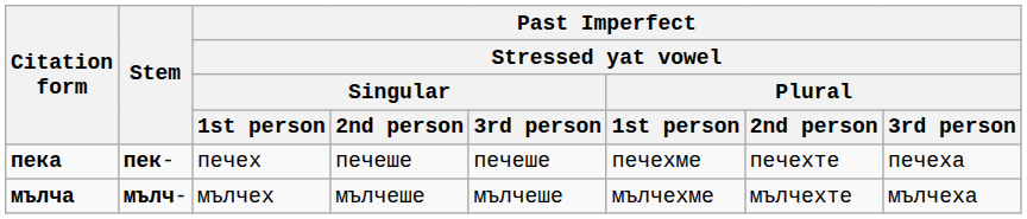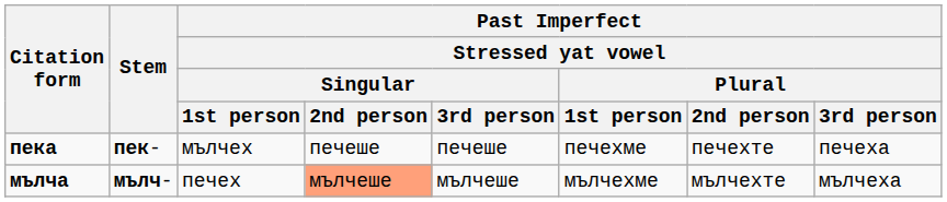 <table class="wikitable">
 <tr>
 <th rowspan="4">Citation<br>form</th>
 <th rowspan="4">Stem</th>
 <th colspan="6">Past Imperfect</th>
 </tr>
 <tr>
 <th colspan="6">Stressed yat vowel</th>
 </tr>
 <tr>
 <th colspan="3">Singular</th>
 <th colspan="3">Plural</th>
 </tr>
 <tr>
 <th><strong>1st person</strong></th>
 <th><strong>2nd person</strong></th>
 <th><strong>3rd person</strong></th>
 <th><strong>1st person</strong></th>
 <th><strong>2nd person</strong></th>
 <th><strong>3rd person</strong></th>
 </tr>
 <tr>
 <td><strong>пека</strong> <br></td>
 <td><strong>пе<span>к</span></strong>- <br></td>
-<td>пе<span>ч</span><span>е</span><span>х</span> <br></td>
+<td>мълч<span>е</span><span>х</span> <br></td>
 <td>пе<span>ч</span><span>е</span><span>ше</span> <br></td>
 <td>пе<span>ч</span><span>е</span><span>ше</span> <br></td>
 <td>пе<span>ч</span><span>е</span><span>хме</span> <br></td>
 <td>пе<span>ч</span><span>е</span><span>хте</span> <br></td>
 <td>пе<span>ч</span><span>е</span><span>ха</span> <br></td>
 </tr>
 <tr>
 <td><strong>мълча</strong> <br></td>
 <td><strong>мълч</strong>- <br></td>
-<td>мълч<span>е</span><span>х</span> <br></td>
-<td>мълч<span>е</span><span>ше</span> <br></td>
+<td>пе<span>ч</span><span>е</span><span>х</span> <br></td>
+<td style="background: lightsalmon;">мълч<span>е</span><span>ше</span> <br></td>
 <td>мълч<span>е</span><span>ше</span> <br></td>
 <td>мълч<span>е</span><span>хме</span> <br></td>
 <td>мълч<span>е</span><span>хте</span> <br></td>
 <td>мълч<span>е</span><span>ха</span> <br></td>
 </tr>
 </table>
